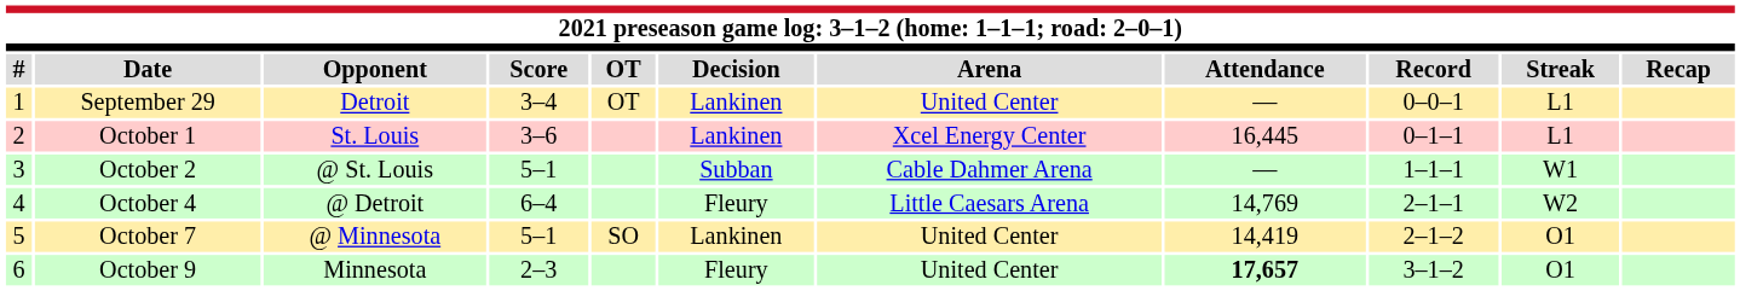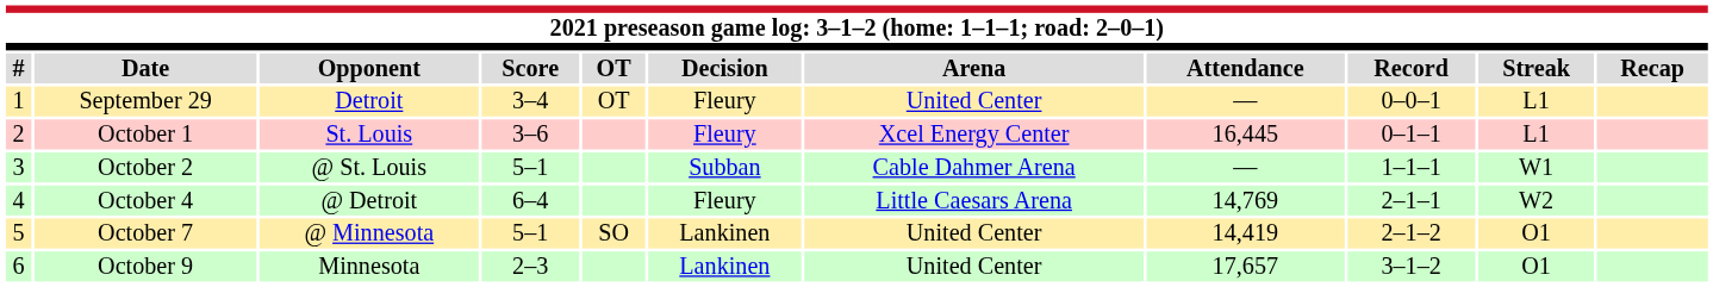 <table class="toccolours collapsible collapsed" style="width:90%; clear:both; margin:1.5em auto; text-align:center;">
 <tr>
 <th colspan=11 style="background:#FFFFFF; border-top:#CE1126 5px solid; border-bottom:#000000 5px solid;">2021 preseason game log: 3–1–2 (home: 1–1–1; road: 2–0–1)</th>
 </tr>
 <tr style="background:#ddd;">
 <th>#</th>
 <th>Date</th>
 <th>Opponent</th>
 <th>Score</th>
 <th>OT</th>
 <th>Decision</th>
 <th>Arena</th>
 <th>Attendance</th>
 <th>Record</th>
 <th>Streak</th>
 <th>Recap</th>
 </tr>
 <tr style="background:#fea;">
 <td>1</td>
 <td>September 29</td>
 <td><a href='#'>Detroit</a></td>
 <td>3–4</td>
 <td>OT</td>
-<td><a href='#'>Lankinen</a></td>
+<td>Fleury</td>
 <td><a href='#'>United Center</a></td>
 <td>—</td>
 <td>0–0–1</td>
 <td>L1</td>
 <td></td>
 </tr>
 <tr style="background:#fcc;">
 <td>2</td>
 <td>October 1</td>
 <td><a href='#'>St. Louis</a></td>
 <td>3–6</td>
 <td></td>
-<td><a href='#'>Lankinen</a></td>
+<td><a href='#'>Fleury</a></td>
 <td><a href='#'>Xcel Energy Center</a></td>
 <td>16,445</td>
 <td>0–1–1</td>
 <td>L1</td>
 <td></td>
 </tr>
 <tr style="background:#cfc;">
 <td>3</td>
 <td>October 2</td>
 <td>@ St. Louis</td>
 <td>5–1</td>
 <td></td>
 <td><a href='#'>Subban</a></td>
 <td><a href='#'>Cable Dahmer Arena</a></td>
 <td>—</td>
 <td>1–1–1</td>
 <td>W1</td>
 <td></td>
 </tr>
 <tr style="background:#cfc;">
 <td>4</td>
 <td>October 4</td>
 <td>@ Detroit</td>
 <td>6–4</td>
 <td></td>
 <td>Fleury</td>
 <td><a href='#'>Little Caesars Arena</a></td>
 <td>14,769</td>
 <td>2–1–1</td>
 <td>W2</td>
 <td></td>
 </tr>
 <tr style="background:#fea;">
 <td>5</td>
 <td>October 7</td>
 <td>@ <a href='#'>Minnesota</a></td>
 <td>5–1</td>
 <td>SO</td>
 <td>Lankinen</td>
 <td>United Center</td>
 <td>14,419</td>
 <td>2–1–2</td>
 <td>O1</td>
 <td></td>
 </tr>
 <tr style="background:#cfc;">
 <td>6</td>
 <td>October 9</td>
 <td>Minnesota</td>
 <td>2–3</td>
 <td></td>
-<td>Fleury</td>
+<td><a href='#'>Lankinen</a></td>
 <td>United Center</td>
-<td><strong>17,657</strong></td>
+<td>17,657</td>
 <td>3–1–2</td>
 <td>O1</td>
 <td></td>
 </tr>
 </table>
